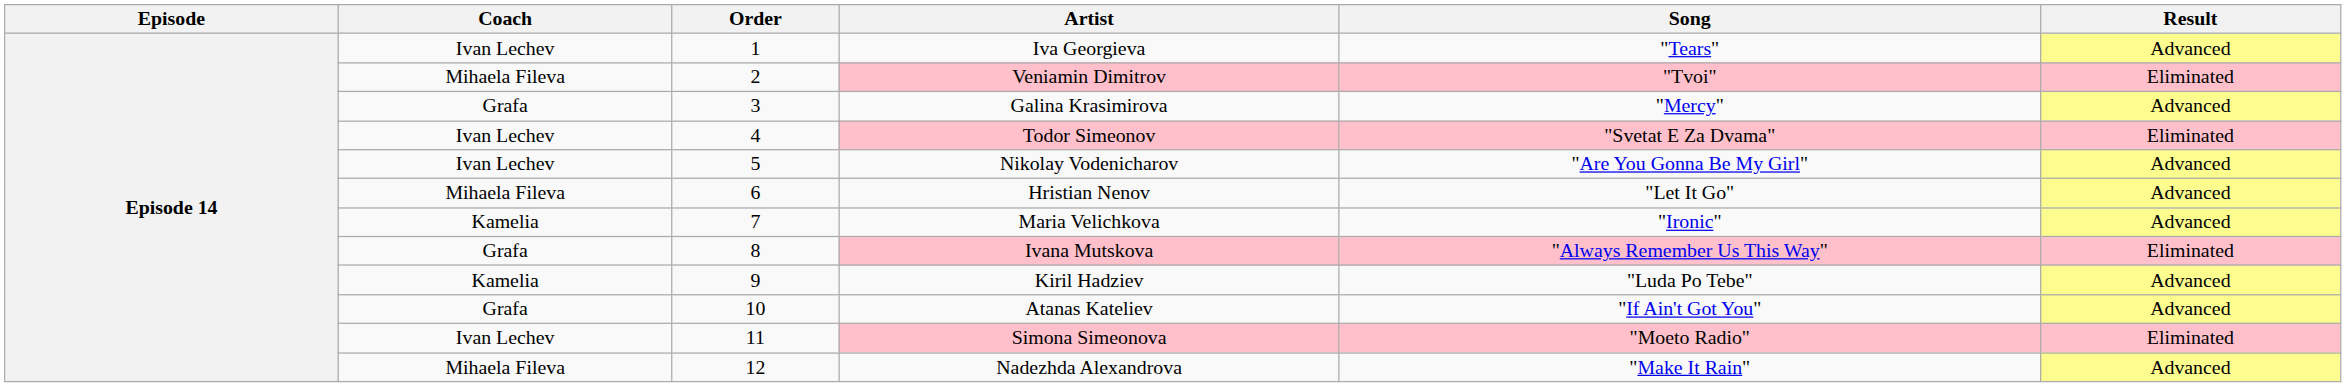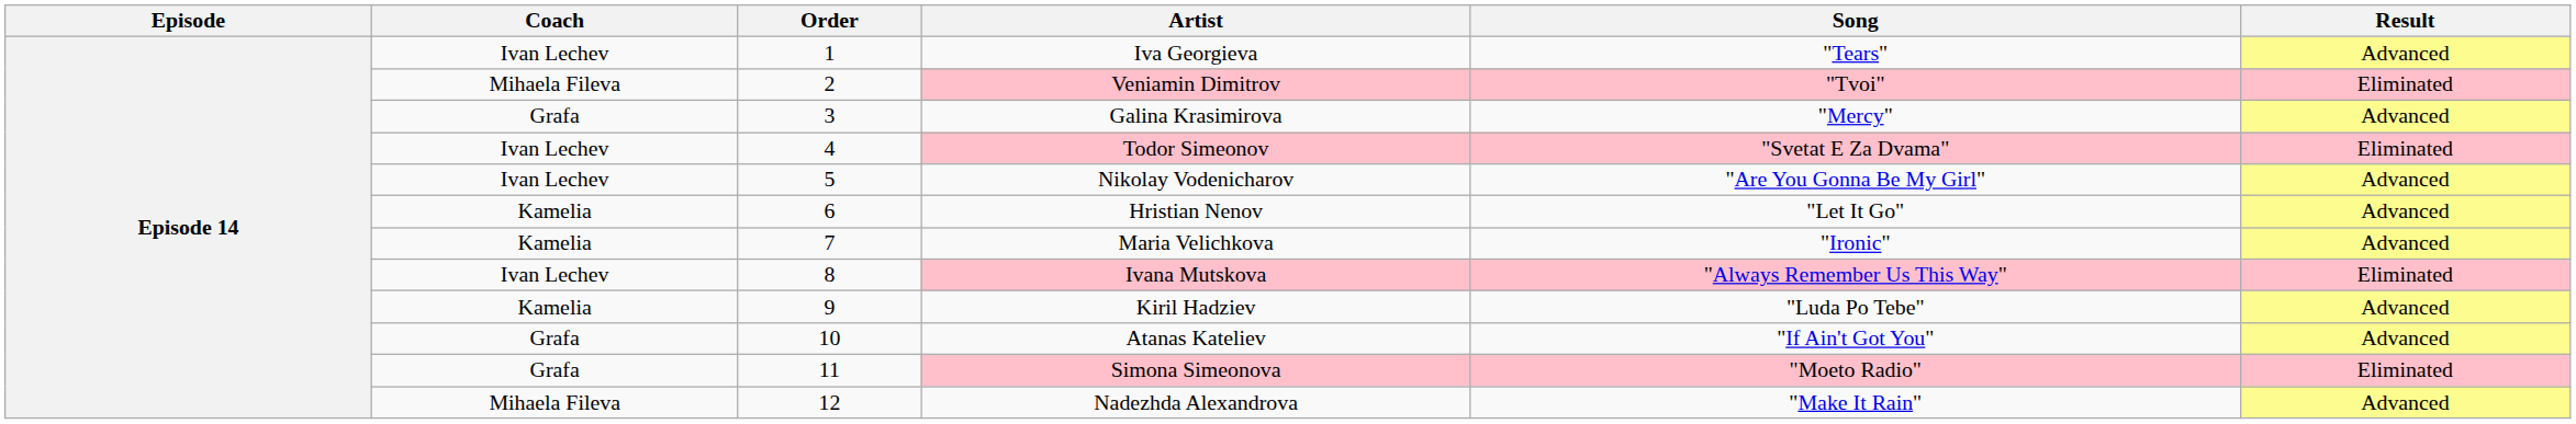 <table class="wikitable" style="text-align:center; line-height:16px; width:95%;">
 <tr>
 <th style="width:10%;">Episode</th>
 <th style="width:10%;">Coach</th>
 <th style="width:05%;">Order</th>
 <th style="width:15%;">Artist</th>
 <th style="width:21%;">Song</th>
 <th style="width:9%;">Result</th>
 </tr>
 <tr>
 <th rowspan="12">Episode 14<br><small></small></th>
 <td>Ivan Lechev</td>
 <td>1</td>
 <td>Iva Georgieva</td>
 <td>"<a href='#'>Tears</a>"</td>
 <td style="background:#fdfc8f;">Advanced</td>
 </tr>
 <tr>
 <td>Mihaela Fileva</td>
 <td>2</td>
 <td style="background:pink;">Veniamin Dimitrov</td>
 <td style="background:pink;">"Tvoi"</td>
 <td style="background:pink;">Eliminated</td>
 </tr>
 <tr>
 <td>Grafa</td>
 <td>3</td>
 <td>Galina Krasimirova</td>
 <td>"<a href='#'>Mercy</a>"</td>
 <td style="background:#fdfc8f;">Advanced</td>
 </tr>
 <tr>
 <td>Ivan Lechev</td>
 <td>4</td>
 <td style="background:pink;">Todor Simeonov</td>
 <td style="background:pink;">"Svetat E Za Dvama"</td>
 <td style="background:pink;">Eliminated</td>
 </tr>
 <tr>
 <td>Ivan Lechev</td>
 <td>5</td>
 <td>Nikolay Vodenicharov</td>
 <td>"<a href='#'>Are You Gonna Be My Girl</a>"</td>
 <td style="background:#fdfc8f;">Advanced</td>
 </tr>
 <tr>
-<td>Mihaela Fileva</td>
+<td>Kamelia</td>
 <td>6</td>
 <td>Hristian Nenov</td>
 <td>"Let It Go"</td>
 <td style="background:#fdfc8f;">Advanced</td>
 </tr>
 <tr>
 <td scope="row">Kamelia</td>
 <td>7</td>
 <td>Maria Velichkova</td>
 <td>"<a href='#'>Ironic</a>"</td>
 <td style="background:#fdfc8f;">Advanced</td>
 </tr>
 <tr>
-<td>Grafa</td>
+<td>Ivan Lechev</td>
 <td>8</td>
 <td style="background:pink;">Ivana Mutskova</td>
 <td style="background:pink;">"<a href='#'>Always Remember Us This Way</a>"</td>
 <td style="background:pink;">Eliminated</td>
 </tr>
 <tr>
 <td>Kamelia</td>
 <td>9</td>
 <td>Kiril Hadziev</td>
 <td>"Luda Po Tebe"</td>
 <td style="background:#fdfc8f;">Advanced</td>
 </tr>
 <tr>
 <td>Grafa</td>
 <td>10</td>
 <td>Atanas Kateliev</td>
 <td>"<a href='#'>If Ain't Got You</a>"</td>
 <td style="background:#fdfc8f;">Advanced</td>
 </tr>
 <tr>
-<td>Ivan Lechev</td>
+<td>Grafa</td>
 <td>11</td>
 <td style="background:pink;">Simona Simeonova</td>
 <td style="background:pink;">"Moeto Radio"</td>
 <td style="background:pink;">Eliminated</td>
 </tr>
 <tr>
 <td>Mihaela Fileva</td>
 <td>12</td>
 <td>Nadezhda Alexandrova</td>
 <td>"<a href='#'>Make It Rain</a>"</td>
 <td style="background:#fdfc8f;">Advanced</td>
 </tr>
 </table>
